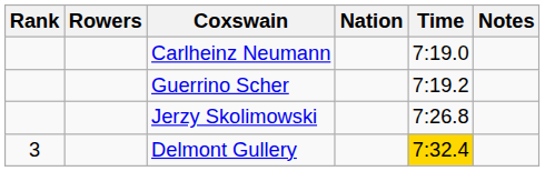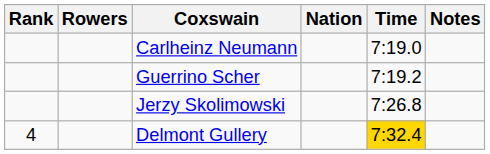 <table class="wikitable sortable" style="text-align:center">
 <tr>
 <th>Rank</th>
 <th>Rowers</th>
 <th>Coxswain</th>
 <th>Nation</th>
 <th>Time</th>
 <th>Notes</th>
 </tr>
 <tr>
 <td></td>
 <td align=left></td>
 <td align=left><a href='#'>Carlheinz Neumann</a></td>
 <td align=left></td>
 <td>7:19.0</td>
 <td></td>
 </tr>
 <tr>
 <td></td>
 <td align=left></td>
 <td align=left><a href='#'>Guerrino Scher</a></td>
 <td align=left></td>
 <td>7:19.2</td>
 <td></td>
 </tr>
 <tr>
 <td></td>
 <td align=left></td>
 <td align=left><a href='#'>Jerzy Skolimowski</a></td>
 <td align=left></td>
 <td>7:26.8</td>
 <td></td>
 </tr>
 <tr>
-<td>3</td>
+<td>4</td>
 <td align=left></td>
 <td align=left><a href='#'>Delmont Gullery</a></td>
 <td align=left></td>
 <td style="background: gold;">7:32.4</td>
 <td></td>
 </tr>
 </table>
